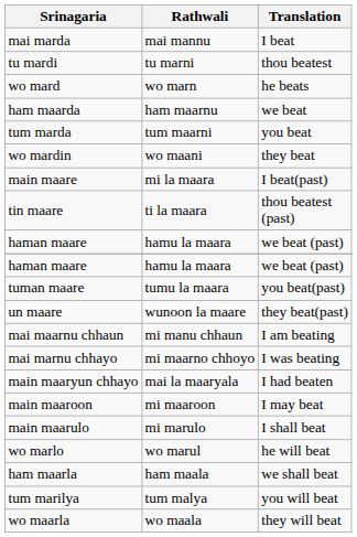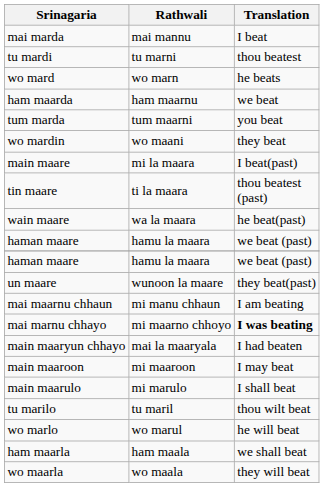 <table class="wikitable">
 <tr>
 <th>Srinagaria</th>
 <th>Rathwali</th>
 <th>Translation</th>
 </tr>
 <tr>
 <td>mai marda</td>
 <td>mai mannu</td>
 <td>I beat</td>
 </tr>
 <tr>
 <td>tu mardi</td>
 <td>tu marni</td>
 <td>thou beatest</td>
 </tr>
 <tr>
 <td>wo mard</td>
 <td>wo marn</td>
 <td>he beats</td>
 </tr>
 <tr>
 <td>ham maarda</td>
 <td>ham maarnu</td>
 <td>we beat</td>
 </tr>
 <tr>
 <td>tum marda</td>
 <td>tum maarni</td>
 <td>you beat</td>
 </tr>
 <tr>
 <td>wo mardin</td>
 <td>wo maani</td>
 <td>they beat</td>
 </tr>
 <tr>
 <td>main maare</td>
 <td>mi la maara</td>
 <td>I beat(past)</td>
 </tr>
 <tr>
 <td>tin maare</td>
 <td>ti la maara</td>
 <td>thou beatest<br>(past)</td>
 </tr>
 <tr>
+<td>wain maare</td>
+<td>wa la maara</td>
+<td>he beat(past)</td>
+</tr>
+<tr>
 <td>haman maare</td>
 <td>hamu la maara</td>
 <td>we beat (past)</td>
 </tr>
 <tr )>
 </tr>
 <tr>
 <td>haman maare</td>
 <td>hamu la maara</td>
 <td>we beat (past)</td>
-</tr>
-<tr>
-<td>tuman maare</td>
-<td>tumu la maara</td>
-<td>you beat(past)</td>
 </tr>
 <tr>
 <td>un maare</td>
 <td>wunoon la maare</td>
 <td>they beat(past)</td>
 </tr>
 <tr>
 <td>mai maarnu chhaun</td>
 <td>mi manu chhaun</td>
 <td>I am beating</td>
 </tr>
 <tr>
 <td>mai marnu chhayo</td>
 <td>mi maarno chhoyo</td>
-<td>I was beating</td>
+<td><strong>I was beating</strong></td>
 </tr>
 <tr>
 <td>main maaryun chhayo</td>
 <td>mai la maaryala</td>
 <td>I had beaten</td>
 </tr>
 <tr>
 <td>main maaroon</td>
 <td>mi maaroon</td>
 <td>I may beat</td>
 </tr>
 <tr>
 <td>main maarulo</td>
 <td>mi marulo</td>
 <td>I shall beat</td>
 </tr>
 <tr>
+<td>tu marilo</td>
+<td>tu maril</td>
+<td>thou wilt beat</td>
+</tr>
+<tr>
 <td>wo marlo</td>
 <td>wo marul</td>
 <td>he will beat</td>
 </tr>
 <tr>
 <td>ham maarla</td>
 <td>ham maala</td>
 <td>we shall beat</td>
 </tr>
 <tr>
-<td>tum marilya</td>
-<td>tum malya</td>
-<td>you will beat</td>
-</tr>
-<tr>
 <td>wo maarla</td>
 <td>wo maala</td>
 <td>they will beat</td>
 </tr>
 </table>
